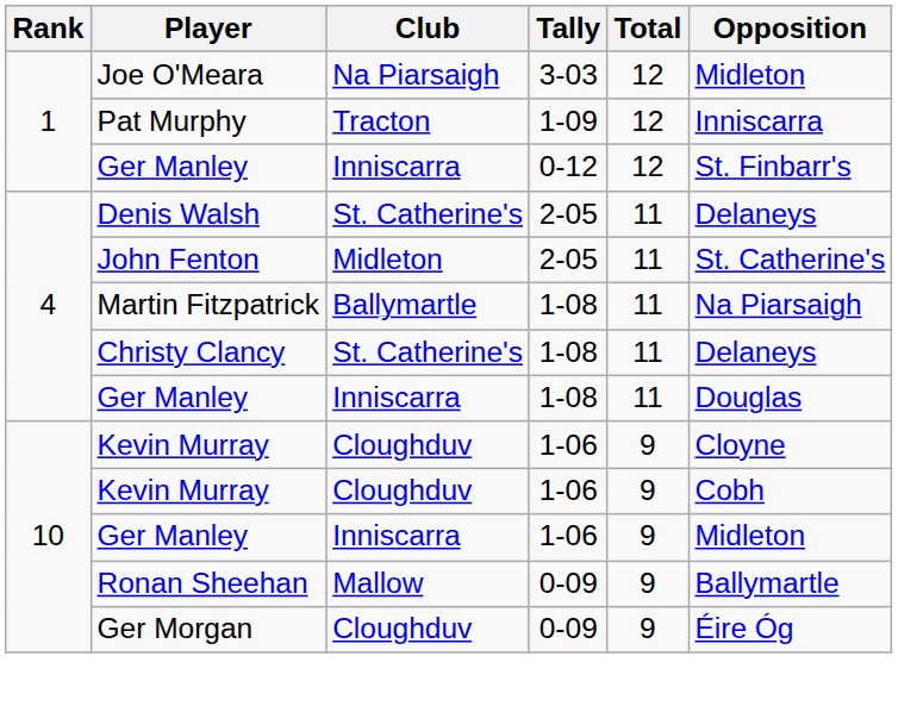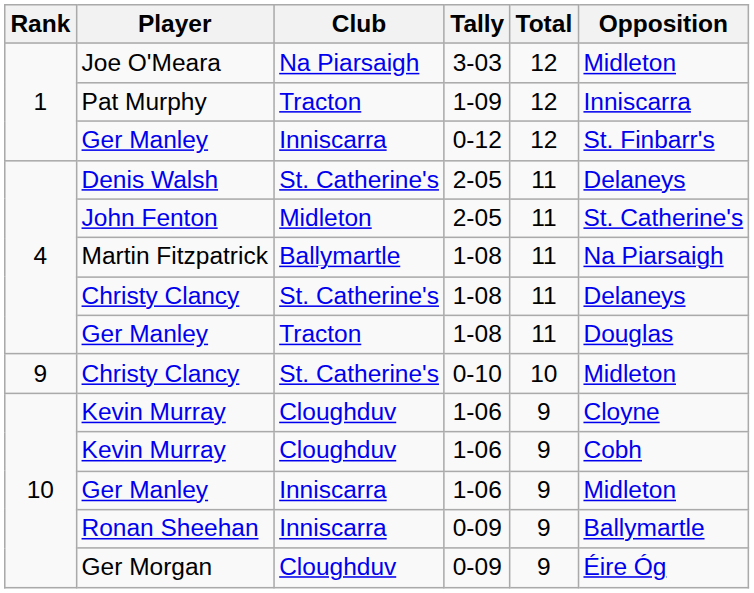 <table class="wikitable">
 <tr>
 <th>Rank</th>
 <th>Player</th>
 <th>Club</th>
 <th>Tally</th>
 <th>Total</th>
 <th>Opposition</th>
 </tr>
 <tr>
 <td rowspan="3" style="text-align:center;">1</td>
 <td>Joe O'Meara</td>
 <td><a href='#'>Na Piarsaigh</a></td>
 <td align=center>3-03</td>
 <td align=center>12</td>
 <td><a href='#'>Midleton</a></td>
 </tr>
 <tr>
 <td>Pat Murphy</td>
 <td><a href='#'>Tracton</a></td>
 <td align=center>1-09</td>
 <td align=center>12</td>
 <td><a href='#'>Inniscarra</a></td>
 </tr>
 <tr>
 <td><a href='#'>Ger Manley</a></td>
 <td><a href='#'>Inniscarra</a></td>
 <td align=center>0-12</td>
 <td align=center>12</td>
 <td><a href='#'>St. Finbarr's</a></td>
 </tr>
 <tr>
 <td rowspan="5" style="text-align:center;">4</td>
 <td><a href='#'>Denis Walsh</a></td>
 <td><a href='#'>St. Catherine's</a></td>
 <td align=center>2-05</td>
 <td align=center>11</td>
 <td><a href='#'>Delaneys</a></td>
 </tr>
 <tr>
 <td><a href='#'>John Fenton</a></td>
 <td><a href='#'>Midleton</a></td>
 <td align=center>2-05</td>
 <td align=center>11</td>
 <td><a href='#'>St. Catherine's</a></td>
 </tr>
 <tr>
 <td>Martin Fitzpatrick</td>
 <td><a href='#'>Ballymartle</a></td>
 <td align=center>1-08</td>
 <td align=center>11</td>
 <td><a href='#'>Na Piarsaigh</a></td>
 </tr>
 <tr>
 <td><a href='#'>Christy Clancy</a></td>
 <td><a href='#'>St. Catherine's</a></td>
 <td align=center>1-08</td>
 <td align=center>11</td>
 <td><a href='#'>Delaneys</a></td>
 </tr>
 <tr>
 <td><a href='#'>Ger Manley</a></td>
-<td><a href='#'>Inniscarra</a></td>
+<td><a href='#'>Tracton</a></td>
 <td align=center>1-08</td>
 <td align=center>11</td>
 <td><a href='#'>Douglas</a></td>
+</tr>
+<tr>
+<td rowspan="1" style="text-align:center;">9</td>
+<td><a href='#'>Christy Clancy</a></td>
+<td><a href='#'>St. Catherine's</a></td>
+<td align=center>0-10</td>
+<td align=center>10</td>
+<td><a href='#'>Midleton</a></td>
 </tr>
 <tr>
 <td rowspan="5" style="text-align:center;">10</td>
 <td><a href='#'>Kevin Murray</a></td>
 <td><a href='#'>Cloughduv</a></td>
 <td align=center>1-06</td>
 <td align=center>9</td>
 <td><a href='#'>Cloyne</a></td>
 </tr>
 <tr>
 <td><a href='#'>Kevin Murray</a></td>
 <td><a href='#'>Cloughduv</a></td>
 <td align=center>1-06</td>
 <td align=center>9</td>
 <td><a href='#'>Cobh</a></td>
 </tr>
 <tr>
 <td><a href='#'>Ger Manley</a></td>
 <td><a href='#'>Inniscarra</a></td>
 <td align=center>1-06</td>
 <td align=center>9</td>
 <td><a href='#'>Midleton</a></td>
 </tr>
 <tr>
 <td><a href='#'>Ronan Sheehan</a></td>
-<td><a href='#'>Mallow</a></td>
+<td><a href='#'>Inniscarra</a></td>
 <td align=center>0-09</td>
 <td align=center>9</td>
 <td><a href='#'>Ballymartle</a></td>
 </tr>
 <tr>
 <td>Ger Morgan</td>
 <td><a href='#'>Cloughduv</a></td>
 <td align=center>0-09</td>
 <td align=center>9</td>
 <td><a href='#'>Éire Óg</a></td>
 </tr>
 </table>
